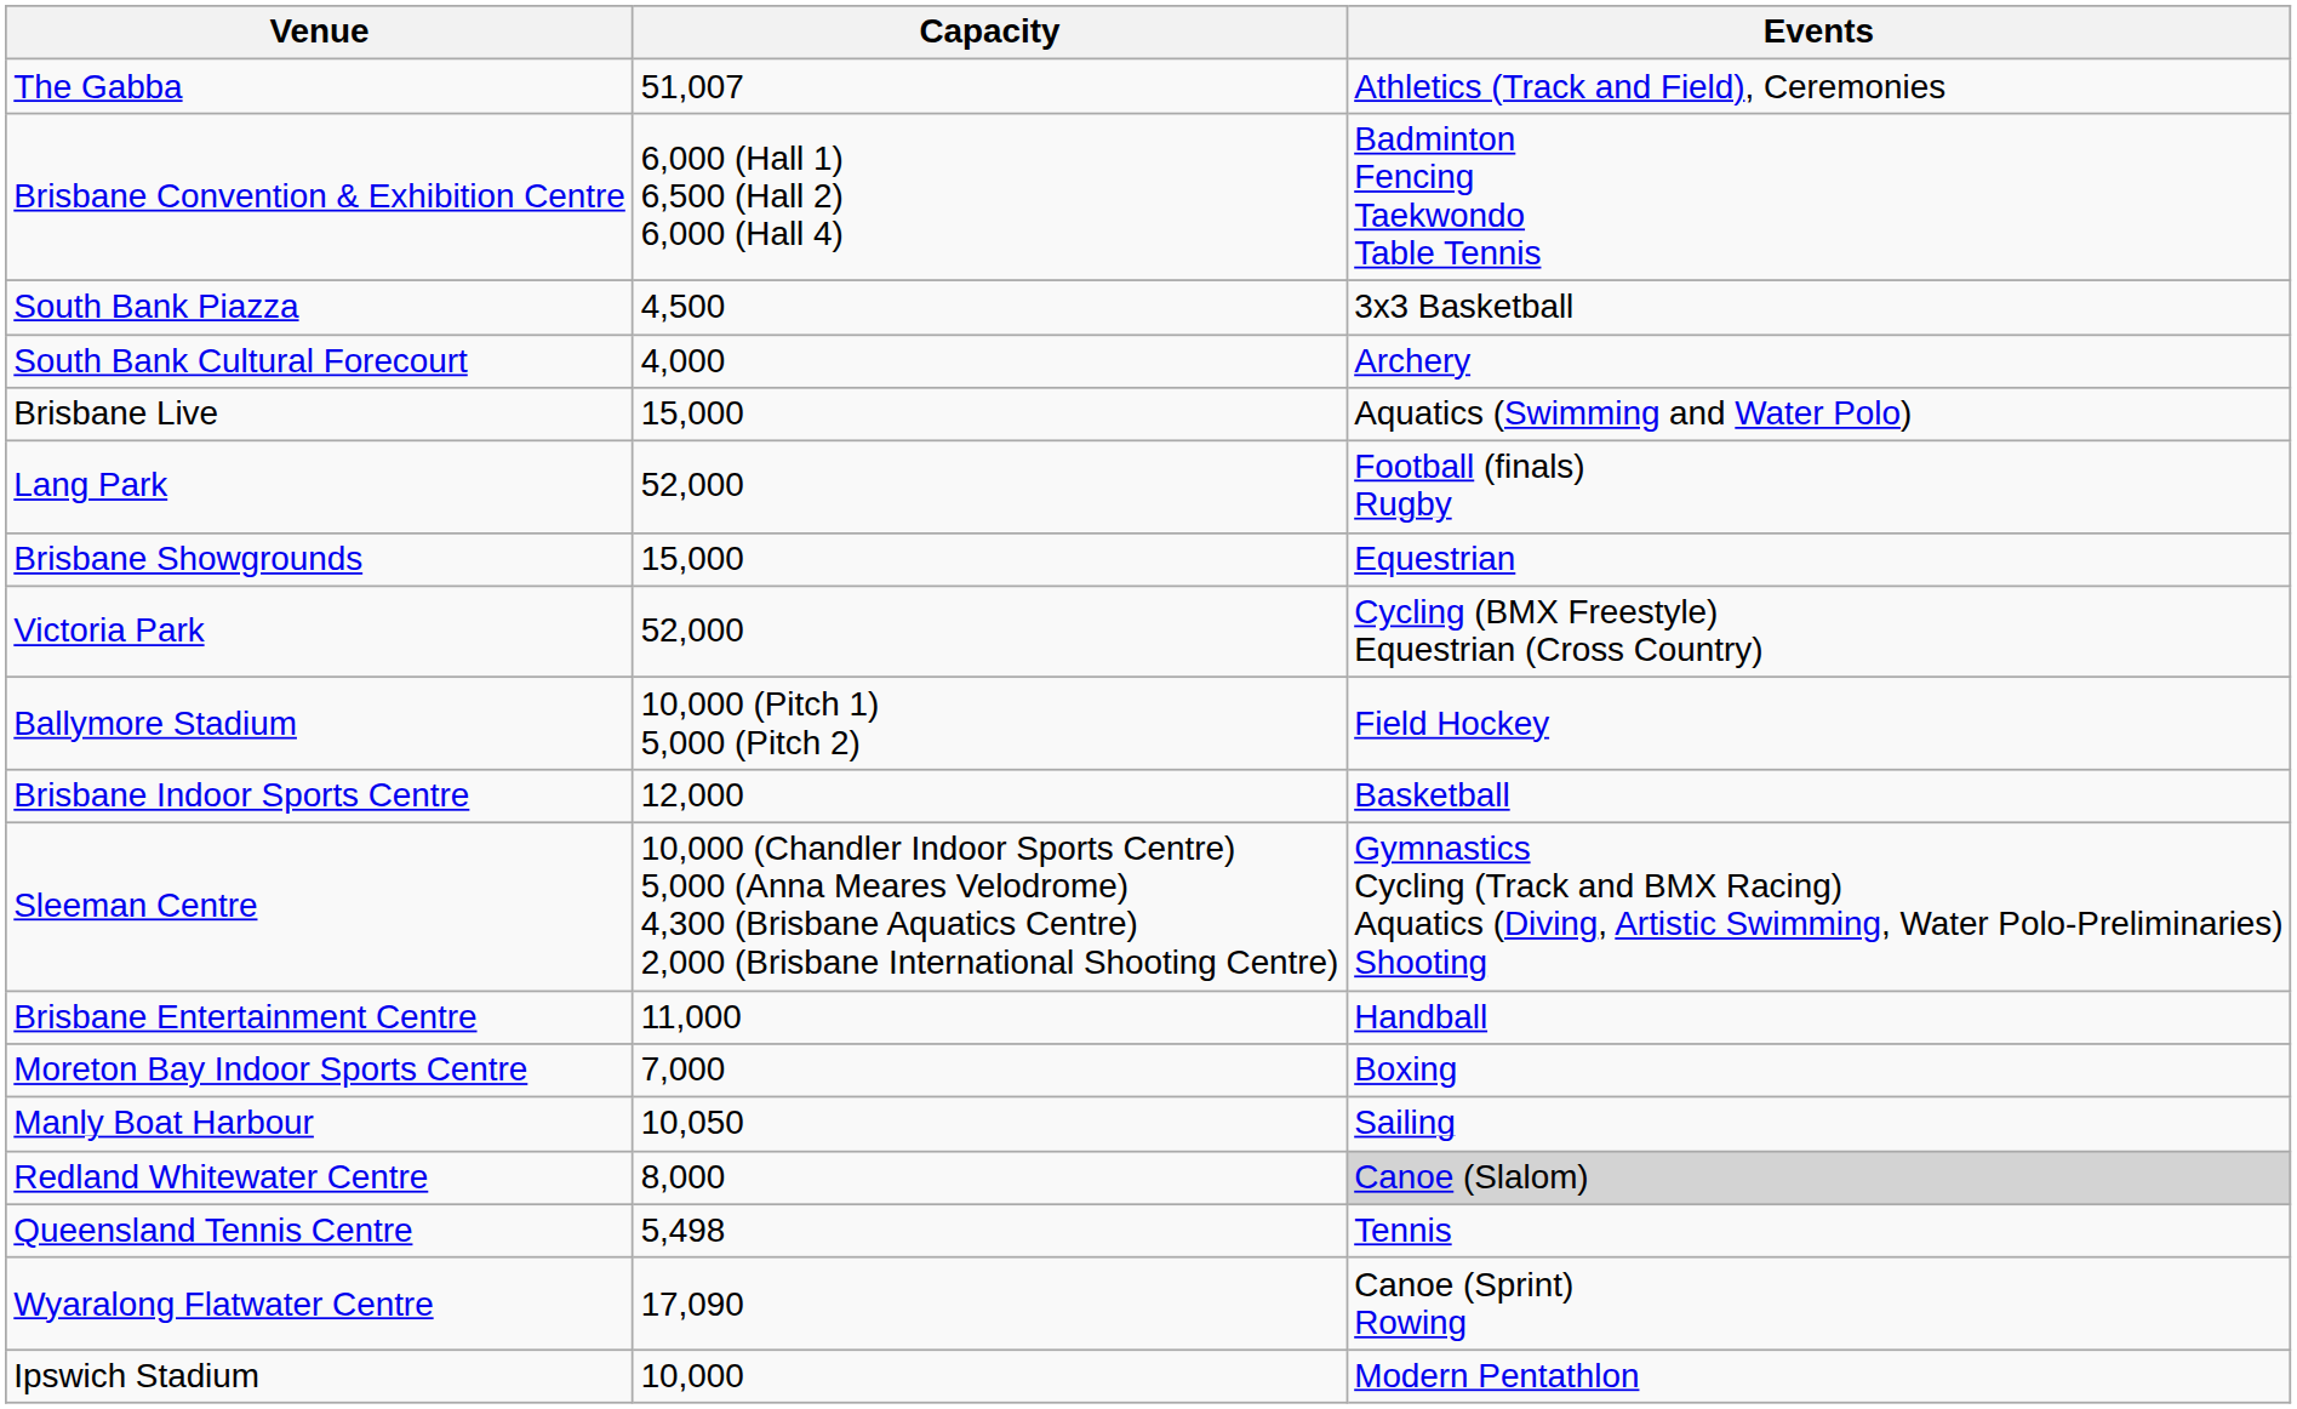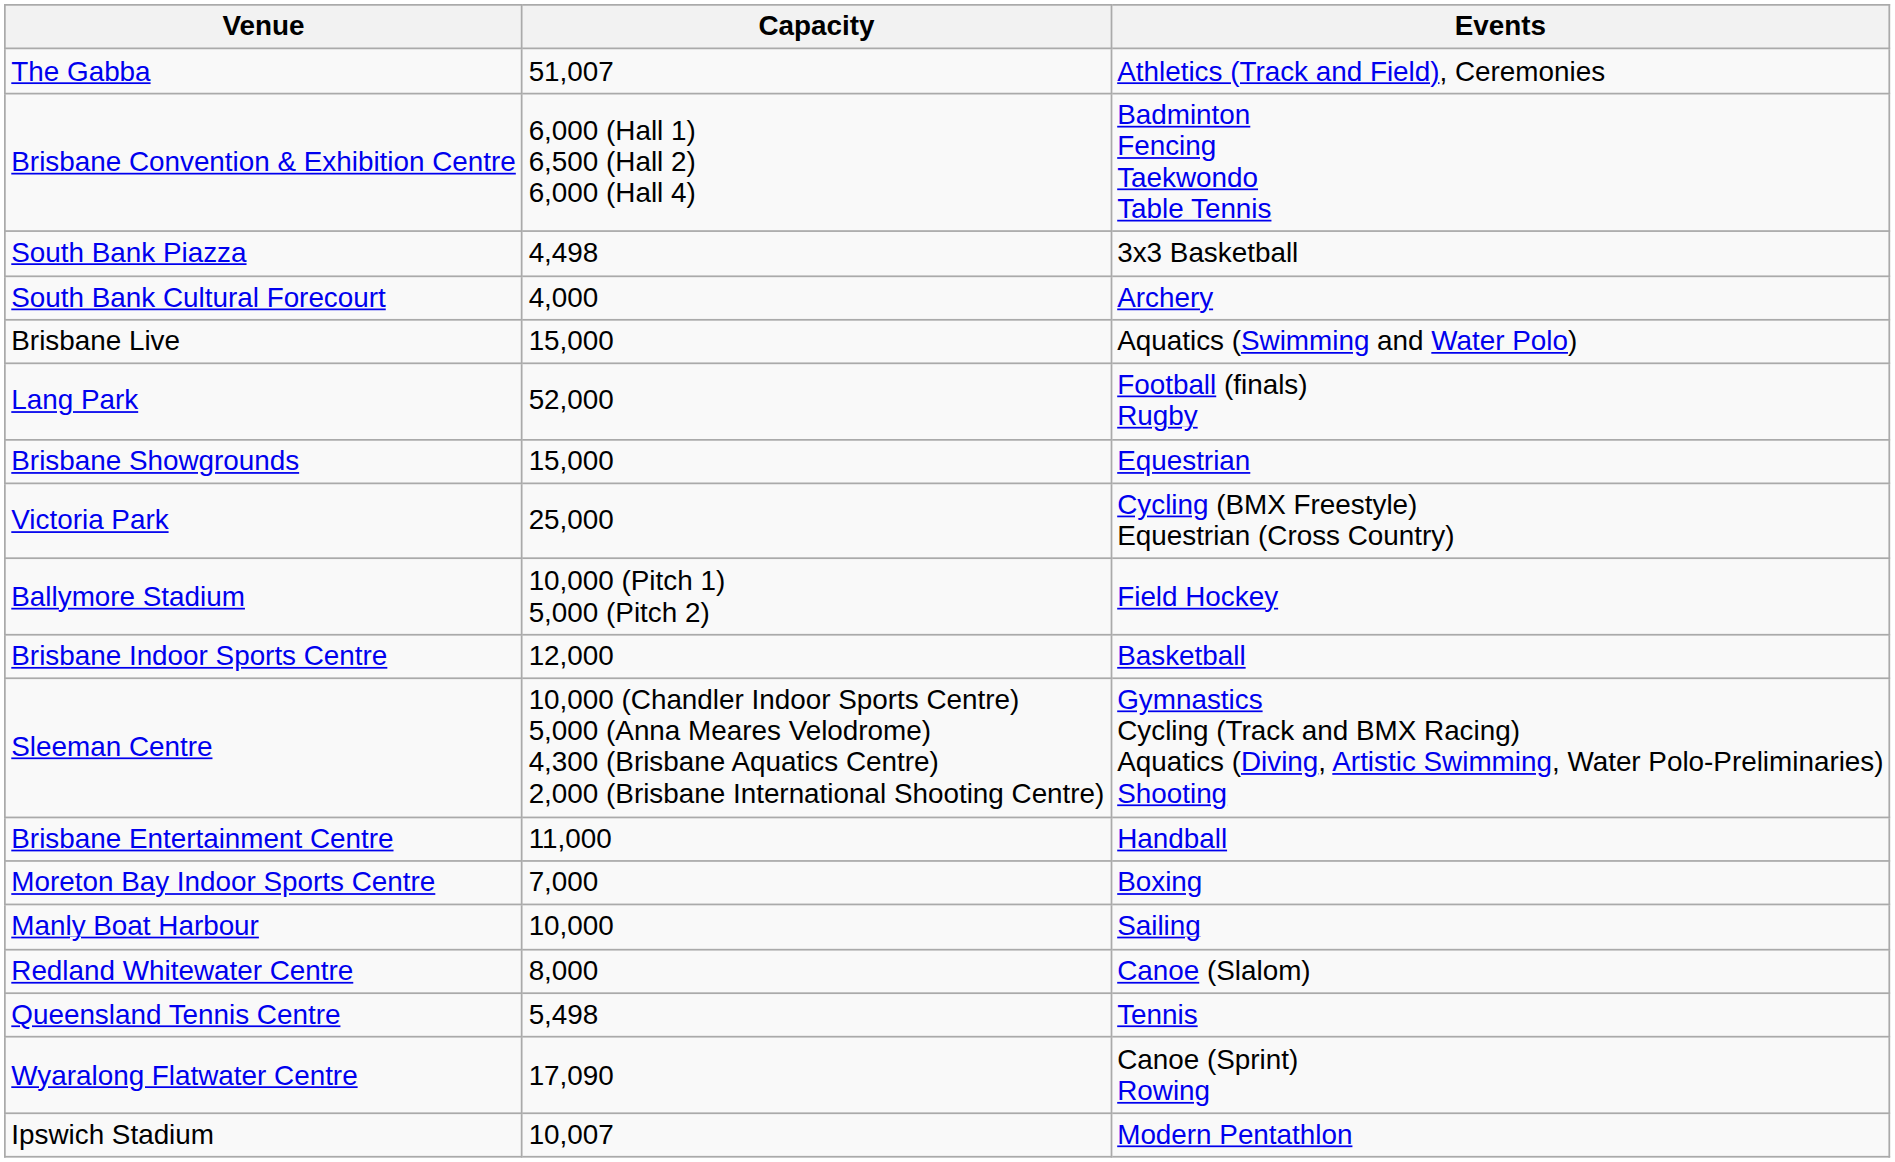 <table class="wikitable sortable">
 <tr>
 <th>Venue</th>
 <th>Capacity</th>
 <th>Events</th>
 </tr>
 <tr>
 <td><a href='#'>The Gabba</a></td>
 <td>51,007</td>
 <td><a href='#'>Athletics (Track and Field)</a>, Ceremonies</td>
 </tr>
 <tr>
 <td><a href='#'>Brisbane Convention & Exhibition Centre</a></td>
 <td>6,000 (Hall 1)<br>6,500 (Hall 2)<br>6,000 (Hall 4)</td>
 <td><a href='#'>Badminton</a><br><a href='#'>Fencing</a><br><a href='#'>Taekwondo</a><br><a href='#'>Table Tennis</a></td>
 </tr>
 <tr>
 <td><a href='#'>South Bank Piazza</a></td>
-<td>4,500</td>
+<td>4,498</td>
 <td>3x3 Basketball</td>
 </tr>
 <tr>
 <td><a href='#'>South Bank Cultural Forecourt</a></td>
 <td>4,000</td>
 <td><a href='#'>Archery</a></td>
 </tr>
 <tr>
 <td>Brisbane Live</td>
 <td>15,000</td>
 <td>Aquatics (<a href='#'>Swimming</a> and <a href='#'>Water Polo</a>)</td>
 </tr>
 <tr>
 <td><a href='#'>Lang Park</a></td>
 <td>52,000</td>
 <td><a href='#'>Football</a> (finals)<br><a href='#'>Rugby</a></td>
 </tr>
 <tr>
 <td><a href='#'>Brisbane Showgrounds</a></td>
 <td>15,000</td>
 <td><a href='#'>Equestrian</a></td>
 </tr>
 <tr>
 <td><a href='#'>Victoria Park</a></td>
-<td>52,000</td>
+<td>25,000</td>
 <td><a href='#'>Cycling</a> (BMX Freestyle)<br>Equestrian (Cross Country)</td>
 </tr>
 <tr>
 <td><a href='#'>Ballymore Stadium</a></td>
 <td>10,000 (Pitch 1)<br>5,000 (Pitch 2)</td>
 <td><a href='#'>Field Hockey</a></td>
 </tr>
 <tr>
 <td><a href='#'>Brisbane Indoor Sports Centre</a></td>
 <td>12,000</td>
 <td><a href='#'>Basketball</a></td>
 </tr>
 <tr>
 <td><a href='#'>Sleeman Centre</a></td>
 <td>10,000 (Chandler Indoor Sports Centre)<br>5,000 (Anna Meares Velodrome)<br>4,300 (Brisbane Aquatics Centre)<br>2,000 (Brisbane International Shooting Centre)</td>
 <td><a href='#'>Gymnastics</a><br>Cycling (Track and BMX Racing)<br>Aquatics (<a href='#'>Diving</a>, <a href='#'>Artistic Swimming</a>, Water Polo-Preliminaries)<br><a href='#'>Shooting</a></td>
 </tr>
 <tr>
 <td><a href='#'>Brisbane Entertainment Centre</a></td>
 <td>11,000</td>
 <td><a href='#'>Handball</a></td>
 </tr>
 <tr>
 <td><a href='#'>Moreton Bay Indoor Sports Centre</a></td>
 <td>7,000</td>
 <td><a href='#'>Boxing</a></td>
 </tr>
 <tr>
 <td><a href='#'>Manly Boat Harbour</a></td>
-<td>10,050</td>
+<td>10,000</td>
 <td><a href='#'>Sailing</a></td>
 </tr>
 <tr>
 <td><a href='#'>Redland Whitewater Centre</a></td>
 <td>8,000</td>
-<td style="background: lightgrey;"><a href='#'>Canoe</a> (Slalom)</td>
+<td><a href='#'>Canoe</a> (Slalom)</td>
 </tr>
 <tr>
 <td><a href='#'>Queensland Tennis Centre</a></td>
 <td>5,498</td>
 <td><a href='#'>Tennis</a></td>
 </tr>
 <tr>
 <td><a href='#'>Wyaralong Flatwater Centre</a></td>
 <td>17,090</td>
 <td>Canoe (Sprint)<br><a href='#'>Rowing</a></td>
 </tr>
 <tr>
 <td>Ipswich Stadium</td>
-<td>10,000</td>
+<td>10,007</td>
 <td><a href='#'>Modern Pentathlon</a></td>
 </tr>
 </table>
